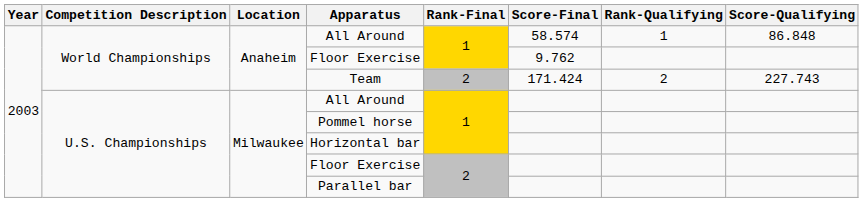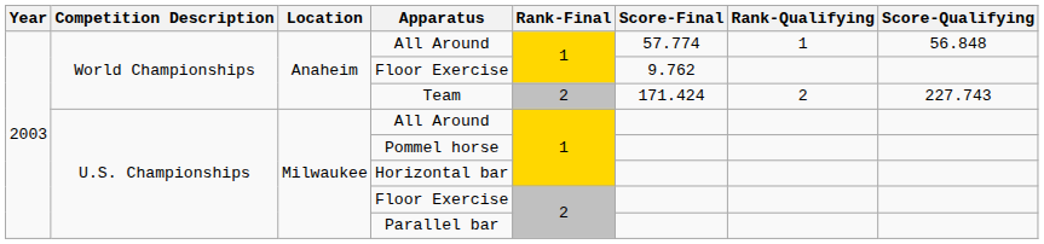 <table class="wikitable" style="text-align:center">
 <tr>
 <th>Year</th>
 <th>Competition Description</th>
 <th>Location</th>
 <th>Apparatus</th>
 <th>Rank-Final</th>
 <th>Score-Final</th>
 <th>Rank-Qualifying</th>
 <th>Score-Qualifying</th>
 </tr>
 <tr>
 <td rowspan="8">2003</td>
 <td rowspan="3">World Championships</td>
 <td rowspan="3">Anaheim</td>
 <td>All Around</td>
 <td rowspan="2" bgcolor="gold">1</td>
-<td>58.574</td>
+<td>57.774</td>
 <td>1</td>
-<td>86.848</td>
+<td>56.848</td>
 </tr>
 <tr>
 <td>Floor Exercise</td>
 <td>9.762</td>
 <td></td>
 <td></td>
 </tr>
 <tr>
 <td>Team</td>
 <td bgcolor="silver">2</td>
 <td>171.424</td>
 <td>2</td>
 <td>227.743</td>
 </tr>
 <tr>
 <td rowspan="5">U.S. Championships</td>
 <td rowspan="5">Milwaukee</td>
 <td>All Around</td>
 <td rowspan="3" bgcolor="gold">1</td>
 <td></td>
 <td></td>
 <td></td>
 </tr>
 <tr>
 <td>Pommel horse</td>
 <td></td>
 <td></td>
 <td></td>
 </tr>
 <tr>
 <td>Horizontal bar</td>
 <td></td>
 <td></td>
 <td></td>
 </tr>
 <tr>
 <td>Floor Exercise</td>
 <td rowspan="2" bgcolor="silver">2</td>
 <td></td>
 <td></td>
 <td></td>
 </tr>
 <tr>
 <td>Parallel bar</td>
 <td></td>
 <td></td>
 <td></td>
 </tr>
 </table>
